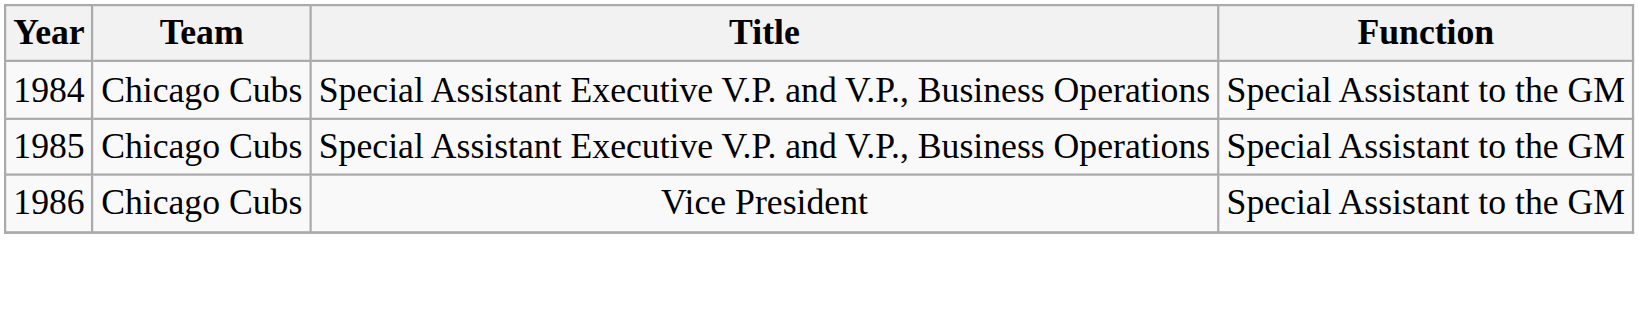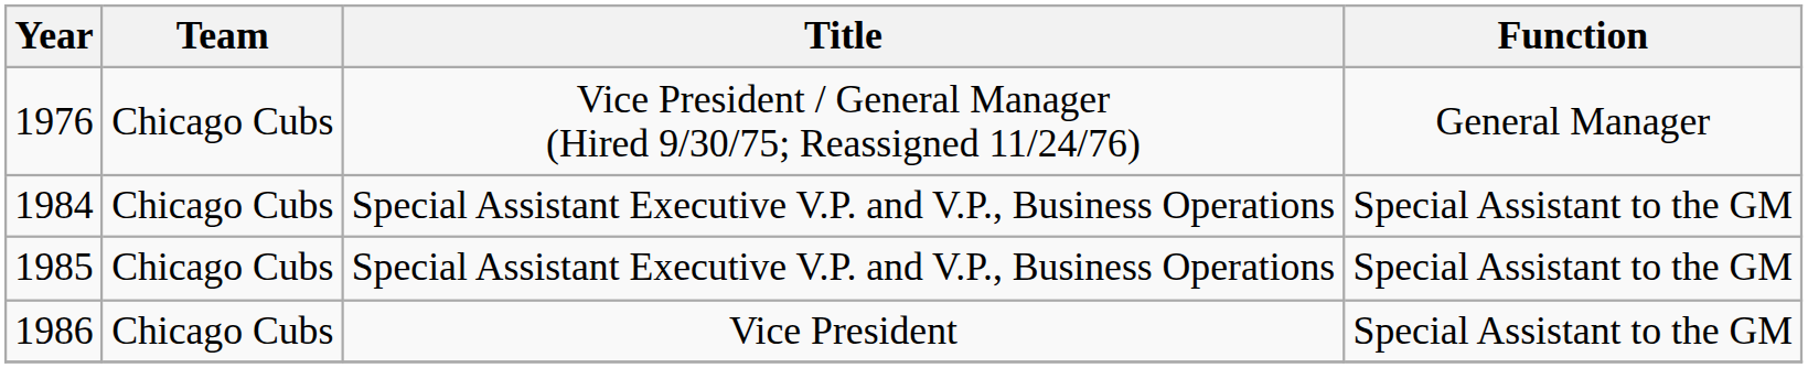 <table class="wikitable">
 <tr>
 <th>Year</th>
 <th>Team</th>
 <th>Title</th>
 <th>Function</th>
+</tr>
+<tr align="center" bgcolor="">
+<td>1976</td>
+<td>Chicago Cubs</td>
+<td>Vice President / General Manager<br>(Hired 9/30/75; Reassigned 11/24/76)</td>
+<td>General Manager</td>
 </tr>
 <tr align="center" bgcolor="">
 <td>1984</td>
 <td>Chicago Cubs</td>
 <td>Special Assistant Executive V.P. and V.P., Business Operations</td>
 <td>Special Assistant to the GM</td>
 </tr>
 <tr align="center" bgcolor="">
 <td>1985</td>
 <td>Chicago Cubs</td>
 <td>Special Assistant Executive V.P. and V.P., Business Operations</td>
 <td>Special Assistant to the GM</td>
 </tr>
 <tr align="center" bgcolor="">
 <td>1986</td>
 <td>Chicago Cubs</td>
 <td>Vice President</td>
 <td>Special Assistant to the GM</td>
 </tr>
 <tr align="center" bgcolor="">
 </tr>
 </table>
